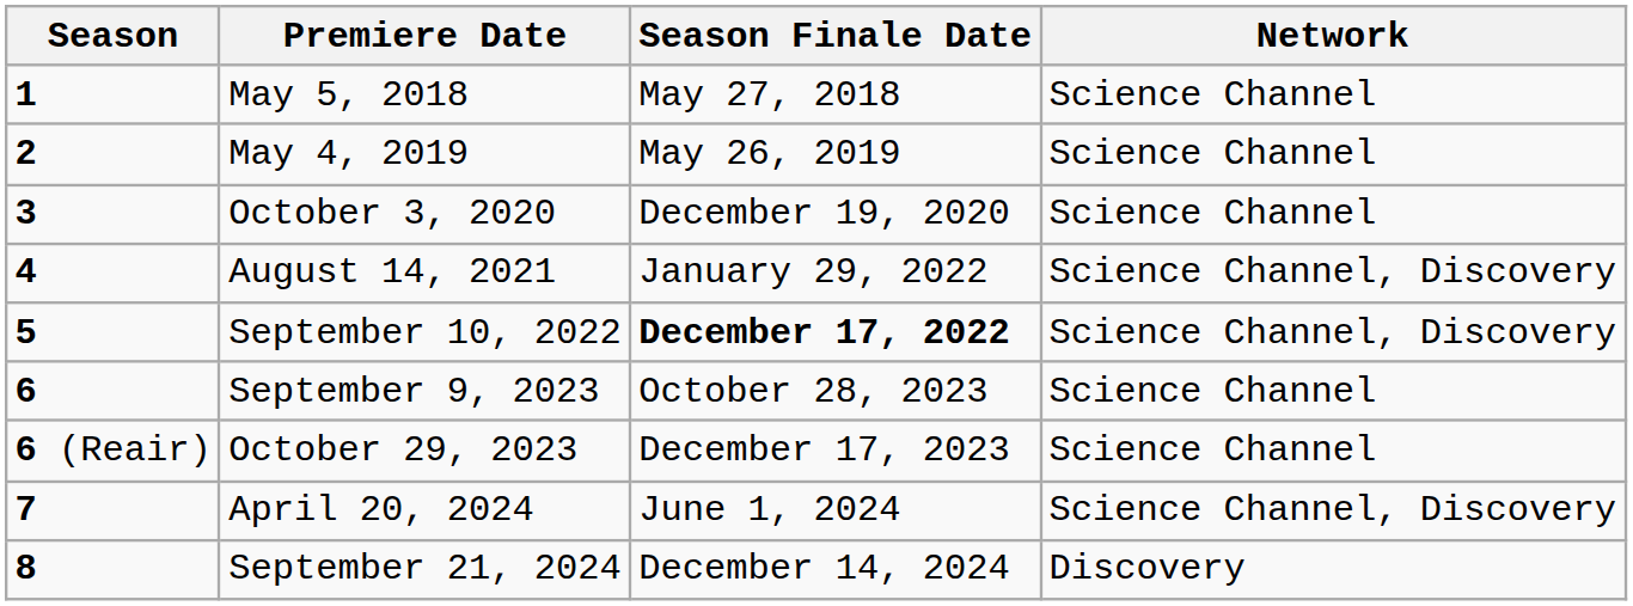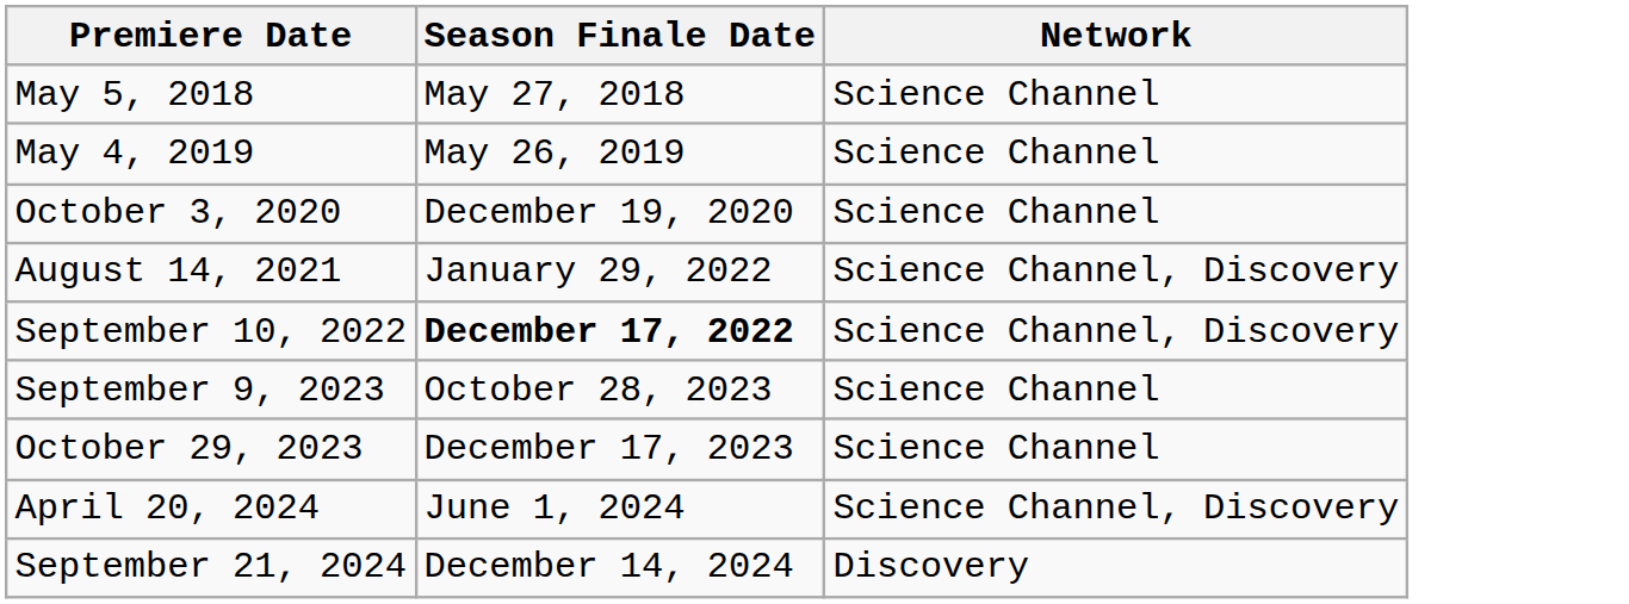 <table class="wikitable">
 <tr>
-<th>Season</th>
 <th>Premiere Date</th>
 <th>Season Finale Date</th>
 <th>Network</th>
 </tr>
 <tr>
-<td><strong>1</strong></td>
 <td>May 5, 2018</td>
 <td>May 27, 2018</td>
 <td>Science Channel</td>
 </tr>
 <tr>
-<td><strong>2</strong></td>
 <td>May 4, 2019</td>
 <td>May 26, 2019</td>
 <td>Science Channel</td>
 </tr>
 <tr>
-<td><strong>3</strong></td>
 <td>October 3, 2020</td>
 <td>December 19, 2020</td>
 <td>Science Channel</td>
 </tr>
 <tr>
-<td><strong>4</strong></td>
 <td>August 14, 2021</td>
 <td>January 29, 2022</td>
 <td>Science Channel, Discovery</td>
 </tr>
 <tr>
-<td><strong>5</strong></td>
 <td>September 10, 2022</td>
 <td><strong>December 17, 2022</strong></td>
 <td>Science Channel, Discovery</td>
 </tr>
 <tr>
-<td><strong>6</strong></td>
 <td>September 9, 2023</td>
 <td>October 28, 2023</td>
 <td>Science Channel</td>
 </tr>
 <tr>
-<td><strong>6</strong> (Reair)</td>
 <td>October 29, 2023</td>
 <td>December 17, 2023</td>
 <td>Science Channel</td>
 </tr>
 <tr>
-<td><strong>7</strong></td>
 <td>April 20, 2024</td>
 <td>June 1, 2024</td>
 <td>Science Channel, Discovery</td>
 </tr>
 <tr>
-<td><strong>8</strong></td>
 <td>September 21, 2024</td>
 <td>December 14, 2024</td>
 <td>Discovery</td>
 </tr>
 </table>
